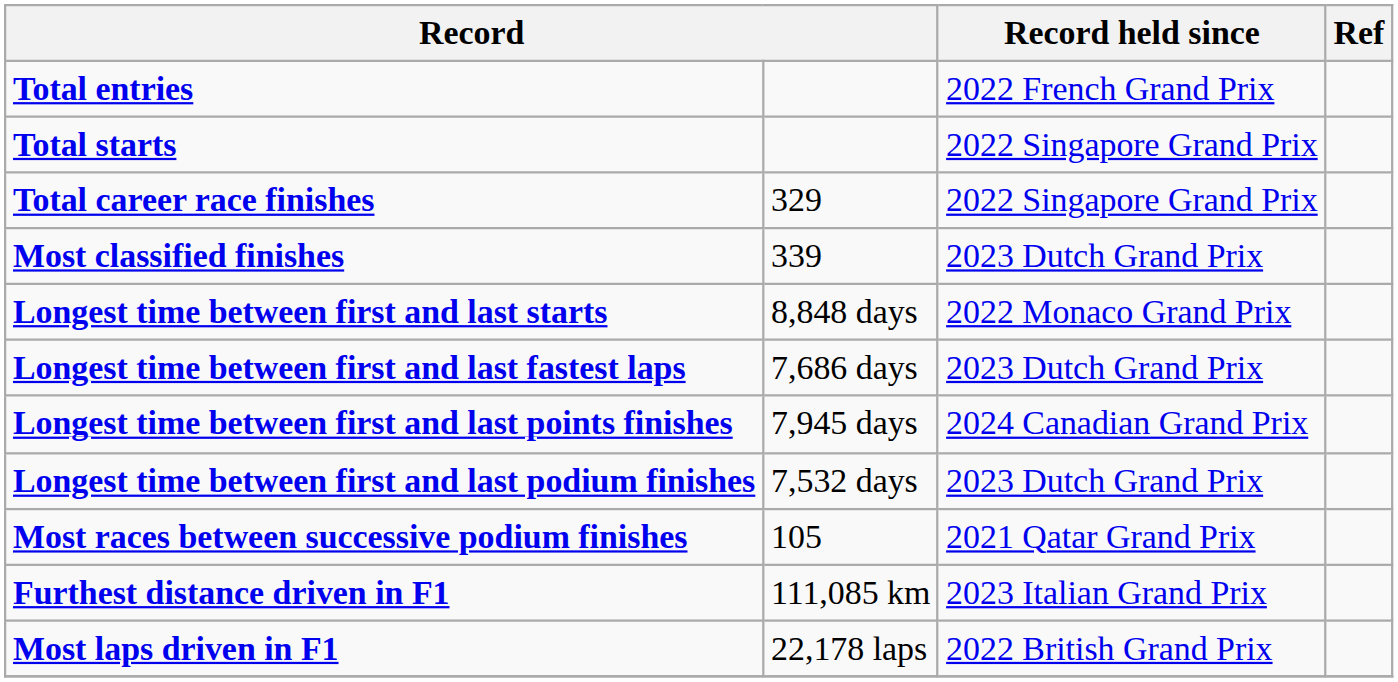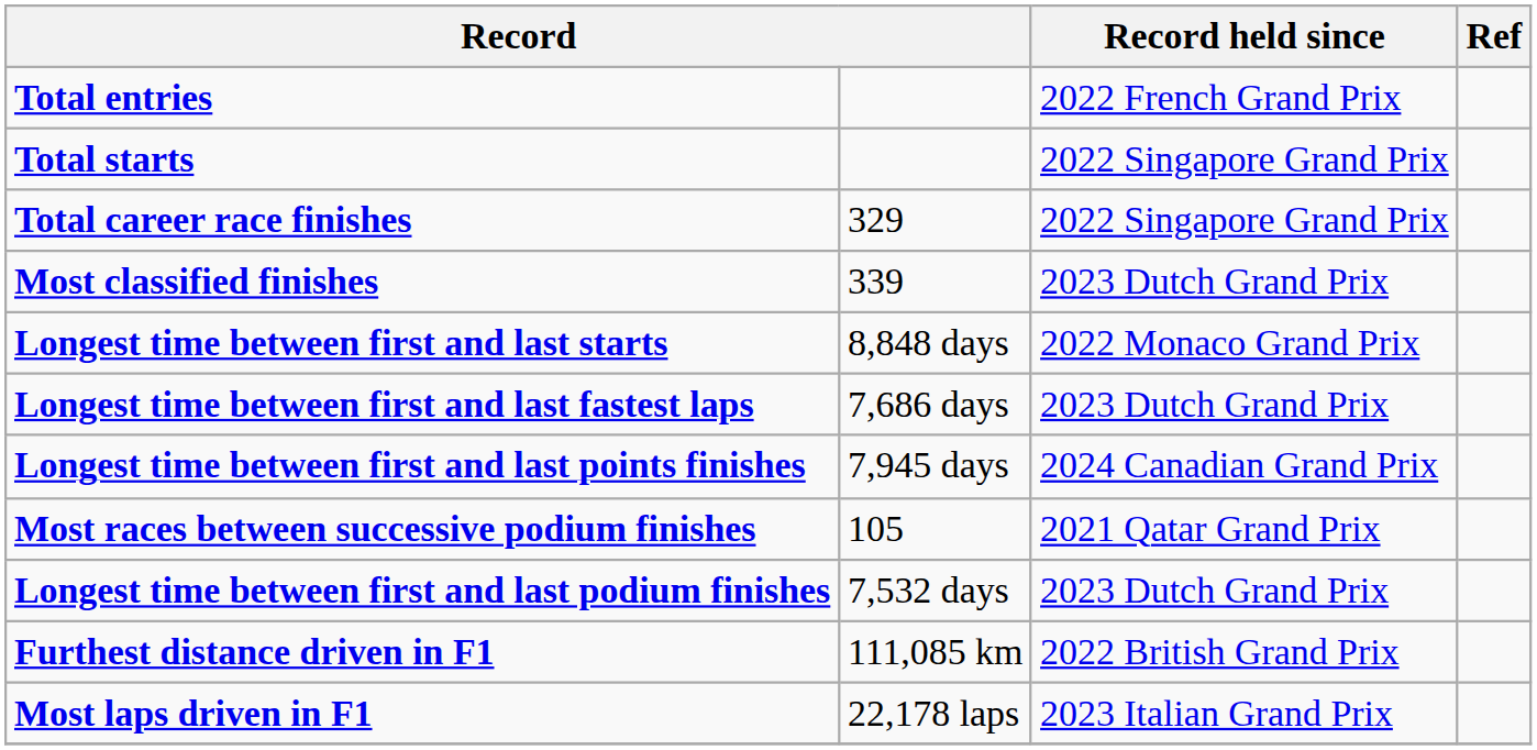 <table class="wikitable" style="font-size:95%;">
 <tr>
 <th colspan="2">Record</th>
 <th>Record held since</th>
 <th>Ref</th>
 </tr>
 <tr>
 <td><strong><a href='#'>Total entries</a></strong></td>
 <td></td>
 <td><a href='#'>2022 French Grand Prix</a></td>
 <td></td>
 </tr>
 <tr>
 <td><strong><a href='#'>Total starts</a></strong></td>
 <td></td>
 <td><a href='#'>2022 Singapore Grand Prix</a></td>
 <td></td>
 </tr>
 <tr>
 <td><strong><a href='#'>Total career race finishes</a></strong></td>
 <td>329</td>
 <td><a href='#'>2022 Singapore Grand Prix</a></td>
 <td></td>
 </tr>
 <tr>
 <td><strong><a href='#'>Most classified finishes</a></strong></td>
 <td>339</td>
 <td><a href='#'>2023 Dutch Grand Prix</a></td>
 <td></td>
 </tr>
 <tr>
 <td><strong><a href='#'>Longest time between first and last starts</a></strong></td>
 <td>8,848 days</td>
 <td><a href='#'>2022 Monaco Grand Prix</a></td>
 <td></td>
 </tr>
 <tr>
 <td><strong><a href='#'>Longest time between first and last fastest laps</a></strong></td>
 <td>7,686 days</td>
 <td><a href='#'>2023 Dutch Grand Prix</a></td>
 <td></td>
 </tr>
 <tr>
 <td><strong><a href='#'>Longest time between first and last points finishes</a></strong></td>
 <td>7,945 days</td>
 <td><a href='#'>2024 Canadian Grand Prix</a></td>
 <td></td>
 </tr>
 <tr>
+<td><strong><a href='#'>Most races between successive podium finishes</a></strong></td>
+<td>105</td>
+<td><a href='#'>2021 Qatar Grand Prix</a></td>
+<td></td>
+</tr>
+<tr>
 <td><strong><a href='#'>Longest time between first and last podium finishes</a></strong></td>
 <td>7,532 days</td>
 <td><a href='#'>2023 Dutch Grand Prix</a></td>
 <td></td>
 </tr>
 <tr>
-<td><strong><a href='#'>Most races between successive podium finishes</a></strong></td>
-<td>105</td>
-<td><a href='#'>2021 Qatar Grand Prix</a></td>
-<td></td>
-</tr>
-<tr>
 <td><strong><a href='#'>Furthest distance driven in F1</a></strong></td>
 <td>111,085 km</td>
-<td><a href='#'>2023 Italian Grand Prix</a></td>
+<td><a href='#'>2022 British Grand Prix</a></td>
 <td></td>
 </tr>
 <tr>
 <td><strong><a href='#'>Most laps driven in F1</a></strong></td>
 <td>22,178 laps</td>
-<td><a href='#'>2022 British Grand Prix</a></td>
+<td><a href='#'>2023 Italian Grand Prix</a></td>
 <td></td>
 </tr>
 <tr>
 </tr>
 </table>
